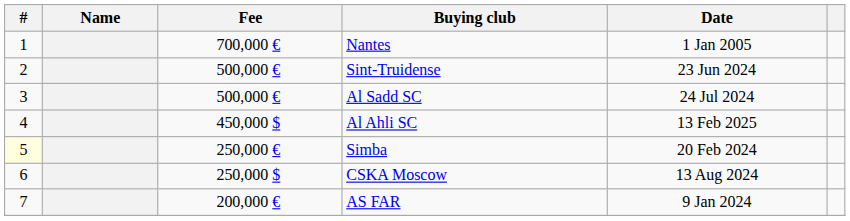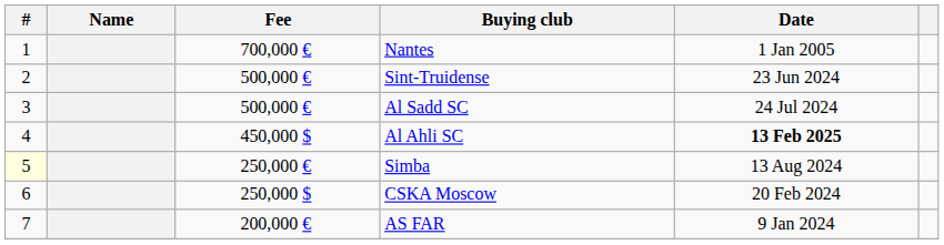 <table class="wikitable sortable" style="width:60%; text-align:center; font-size:90%; text-align:centre;">
 <tr>
 <th scope="col">#</th>
 <th scope="col">Name</th>
 <th scope="col">Fee</th>
 <th scope="col">Buying club</th>
 <th scope="col">Date</th>
 <th scope="col" class="unsortable"></th>
 </tr>
 <tr>
 <td align="center">1</td>
 <th style="text-align:left"> </th>
 <td>700,000 <a href='#'>€</a> </td>
 <td style="text-align:left"> <a href='#'>Nantes</a></td>
 <td>1 Jan 2005</td>
 <td style="text-align:center;"></td>
 </tr>
 <tr>
 <td align="center">2</td>
 <th style="text-align:left"> </th>
 <td>500,000 <a href='#'>€</a> </td>
 <td style="text-align:left"> <a href='#'>Sint-Truidense</a></td>
 <td>23 Jun 2024</td>
 <td style="text-align:center;"></td>
 </tr>
 <tr>
 <td align="center">3</td>
 <th style="text-align:left"> </th>
 <td>500,000 <a href='#'>€</a> </td>
 <td style="text-align:left"> <a href='#'>Al Sadd SC</a></td>
 <td>24 Jul 2024</td>
 <td style="text-align:center;"></td>
 </tr>
 <tr>
 <td align="center">4</td>
 <th style="text-align:left"> </th>
 <td>450,000 <a href='#'>$</a> </td>
 <td style="text-align:left"> <a href='#'>Al Ahli SC</a></td>
-<td>13 Feb 2025</td>
+<td><strong>13 Feb 2025</strong></td>
 <td style="text-align:center;"></td>
 </tr>
 <tr>
 <td align="center" style="background: lightyellow;">5</td>
 <th style="text-align:left"> </th>
 <td>250,000 <a href='#'>€</a> </td>
 <td style="text-align:left"> <a href='#'>Simba</a></td>
-<td>20 Feb 2024</td>
+<td>13 Aug 2024</td>
 <td style="text-align:center;"></td>
 </tr>
 <tr>
 <td align="center">6</td>
 <th style="text-align:left"> </th>
 <td>250,000 <a href='#'>$</a> </td>
 <td style="text-align:left"> <a href='#'>CSKA Moscow</a></td>
-<td>13 Aug 2024</td>
+<td>20 Feb 2024</td>
 <td style="text-align:center;"></td>
 </tr>
 <tr>
 <td align="center">7</td>
 <th style="text-align:left"> </th>
 <td>200,000 <a href='#'>€</a> </td>
 <td style="text-align:left"> <a href='#'>AS FAR</a></td>
 <td>9 Jan 2024</td>
 <td style="text-align:center;"></td>
 </tr>
 <tr>
 </tr>
 </table>
